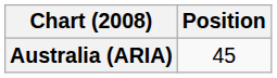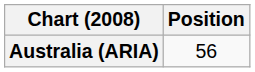 <table class="wikitable plainrowheaders" style="text-align:center">
 <tr>
 <th>Chart (2008)</th>
 <th>Position</th>
 </tr>
 <tr>
 <th scope="row">Australia (ARIA)</th>
-<td>45</td>
+<td>56</td>
 </tr>
 </table>
